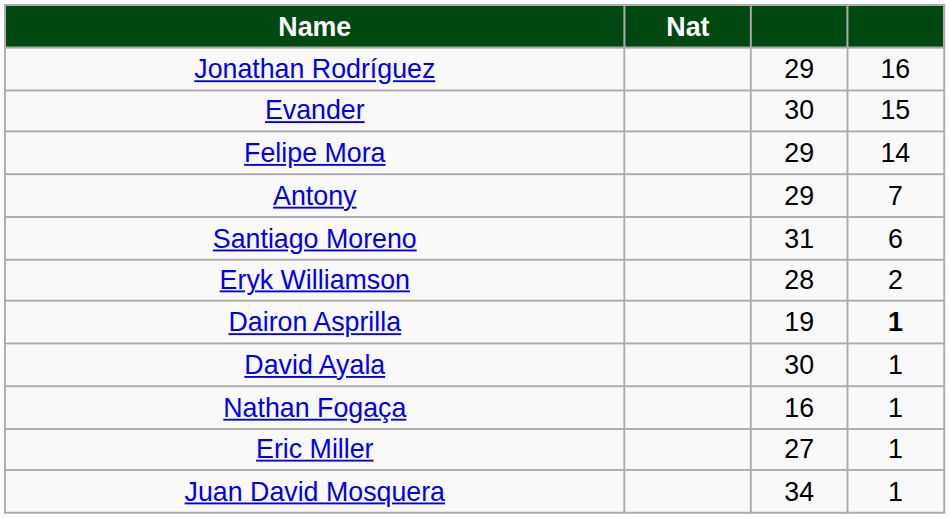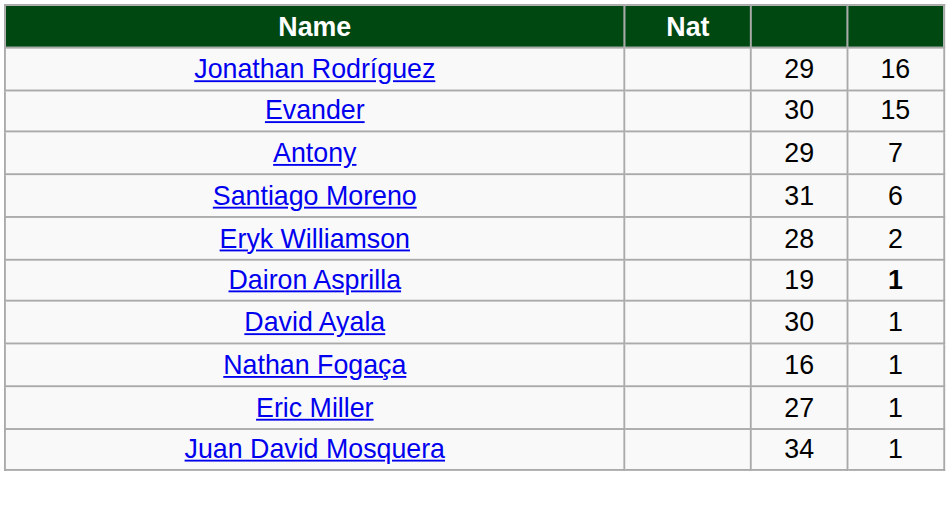 <table class="wikitable" style="text-align:center; font-size:90%; width:40%;">
 <tr>
 <th style="background:#004812; color:white; text-align:center;">Name</th>
 <th style="background:#004812; color:white; text-align:center;">Nat</th>
 <th style="background:#004812; color:white; text-align:center;"></th>
 <th style="background:#004812; color:white; text-align:center;"></th>
 </tr>
 <tr>
 <td><a href='#'>Jonathan Rodríguez</a></td>
 <td></td>
 <td>29</td>
 <td>16</td>
 </tr>
 <tr>
 <td><a href='#'>Evander</a></td>
 <td></td>
 <td>30</td>
 <td>15</td>
-</tr>
-<tr>
-<td><a href='#'>Felipe Mora</a></td>
-<td></td>
-<td>29</td>
-<td>14</td>
 </tr>
 <tr>
 <td><a href='#'>Antony</a></td>
 <td></td>
 <td>29</td>
 <td>7</td>
 </tr>
 <tr>
 <td><a href='#'>Santiago Moreno</a></td>
 <td></td>
 <td>31</td>
 <td>6</td>
 </tr>
 <tr>
 <td><a href='#'>Eryk Williamson</a></td>
 <td></td>
 <td>28</td>
 <td>2</td>
 </tr>
 <tr>
 <td><a href='#'>Dairon Asprilla</a></td>
 <td></td>
 <td>19</td>
 <td><strong>1</strong></td>
 </tr>
 <tr>
 <td><a href='#'>David Ayala</a></td>
 <td></td>
 <td>30</td>
 <td>1</td>
 </tr>
 <tr>
 <td><a href='#'>Nathan Fogaça</a></td>
 <td></td>
 <td>16</td>
 <td>1</td>
 </tr>
 <tr>
 <td><a href='#'>Eric Miller</a></td>
 <td></td>
 <td>27</td>
 <td>1</td>
 </tr>
 <tr>
 <td><a href='#'>Juan David Mosquera</a></td>
 <td></td>
 <td>34</td>
 <td>1</td>
 </tr>
 </table>
